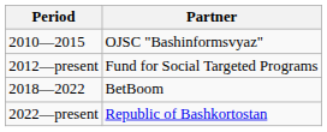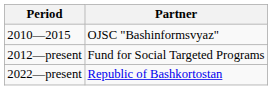 <table class="wikitable">
 <tr>
 <th>Period</th>
 <th>Partner</th>
 </tr>
 <tr>
 <td>2010—2015</td>
 <td>OJSC "Bashinformsvyaz"</td>
 </tr>
 <tr>
 <td>2012<abbr>—present</abbr></td>
 <td>Fund for Social Targeted Programs</td>
 </tr>
 <tr>
-<td>2018<abbr>—2022</abbr></td>
-<td>BetBoom</td>
-</tr>
-<tr>
 <td>2022<abbr>—present</abbr></td>
 <td><a href='#'>Republic of Bashkortostan</a></td>
 </tr>
 </table>
